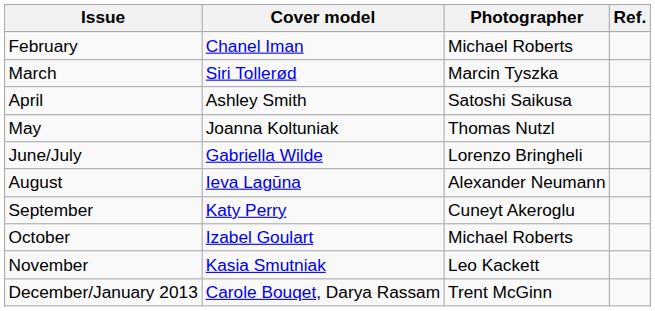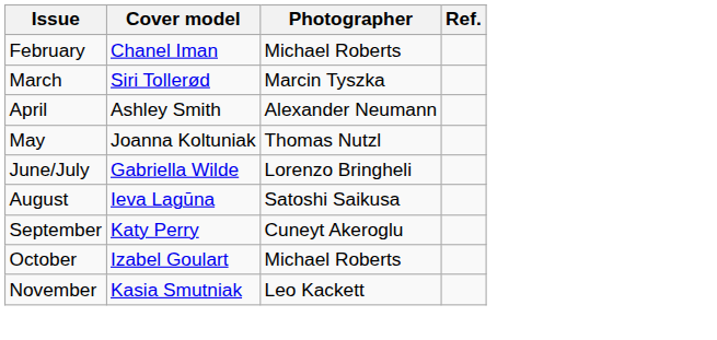 <table class="wikitable">
 <tr>
 <th>Issue</th>
 <th>Cover model</th>
 <th>Photographer</th>
 <th>Ref.</th>
 </tr>
 <tr>
 <td>February</td>
 <td><a href='#'>Chanel Iman</a></td>
 <td>Michael Roberts</td>
 <td></td>
 </tr>
 <tr>
 <td>March</td>
 <td><a href='#'>Siri Tollerød</a></td>
 <td>Marcin Tyszka</td>
 <td></td>
 </tr>
 <tr>
 <td>April</td>
 <td>Ashley Smith</td>
-<td>Satoshi Saikusa</td>
+<td>Alexander Neumann</td>
 <td></td>
 </tr>
 <tr>
 <td>May</td>
 <td>Joanna Koltuniak</td>
 <td>Thomas Nutzl</td>
 <td></td>
 </tr>
 <tr>
 <td>June/July</td>
 <td><a href='#'>Gabriella Wilde</a></td>
 <td>Lorenzo Bringheli</td>
 <td></td>
 </tr>
 <tr>
 <td>August</td>
 <td><a href='#'>Ieva Lagūna</a></td>
-<td>Alexander Neumann</td>
+<td>Satoshi Saikusa</td>
 <td></td>
 </tr>
 <tr>
 <td>September</td>
 <td><a href='#'>Katy Perry</a></td>
 <td>Cuneyt Akeroglu</td>
 <td></td>
 </tr>
 <tr>
 <td>October</td>
 <td><a href='#'>Izabel Goulart</a></td>
 <td>Michael Roberts</td>
 <td></td>
 </tr>
 <tr>
 <td>November</td>
 <td><a href='#'>Kasia Smutniak</a></td>
 <td>Leo Kackett</td>
 <td></td>
 </tr>
-<tr>
-<td>December/January 2013</td>
-<td><a href='#'>Carole Bouqet</a>, Darya Rassam</td>
-<td>Trent McGinn</td>
-<td></td>
-</tr>
 </table>
